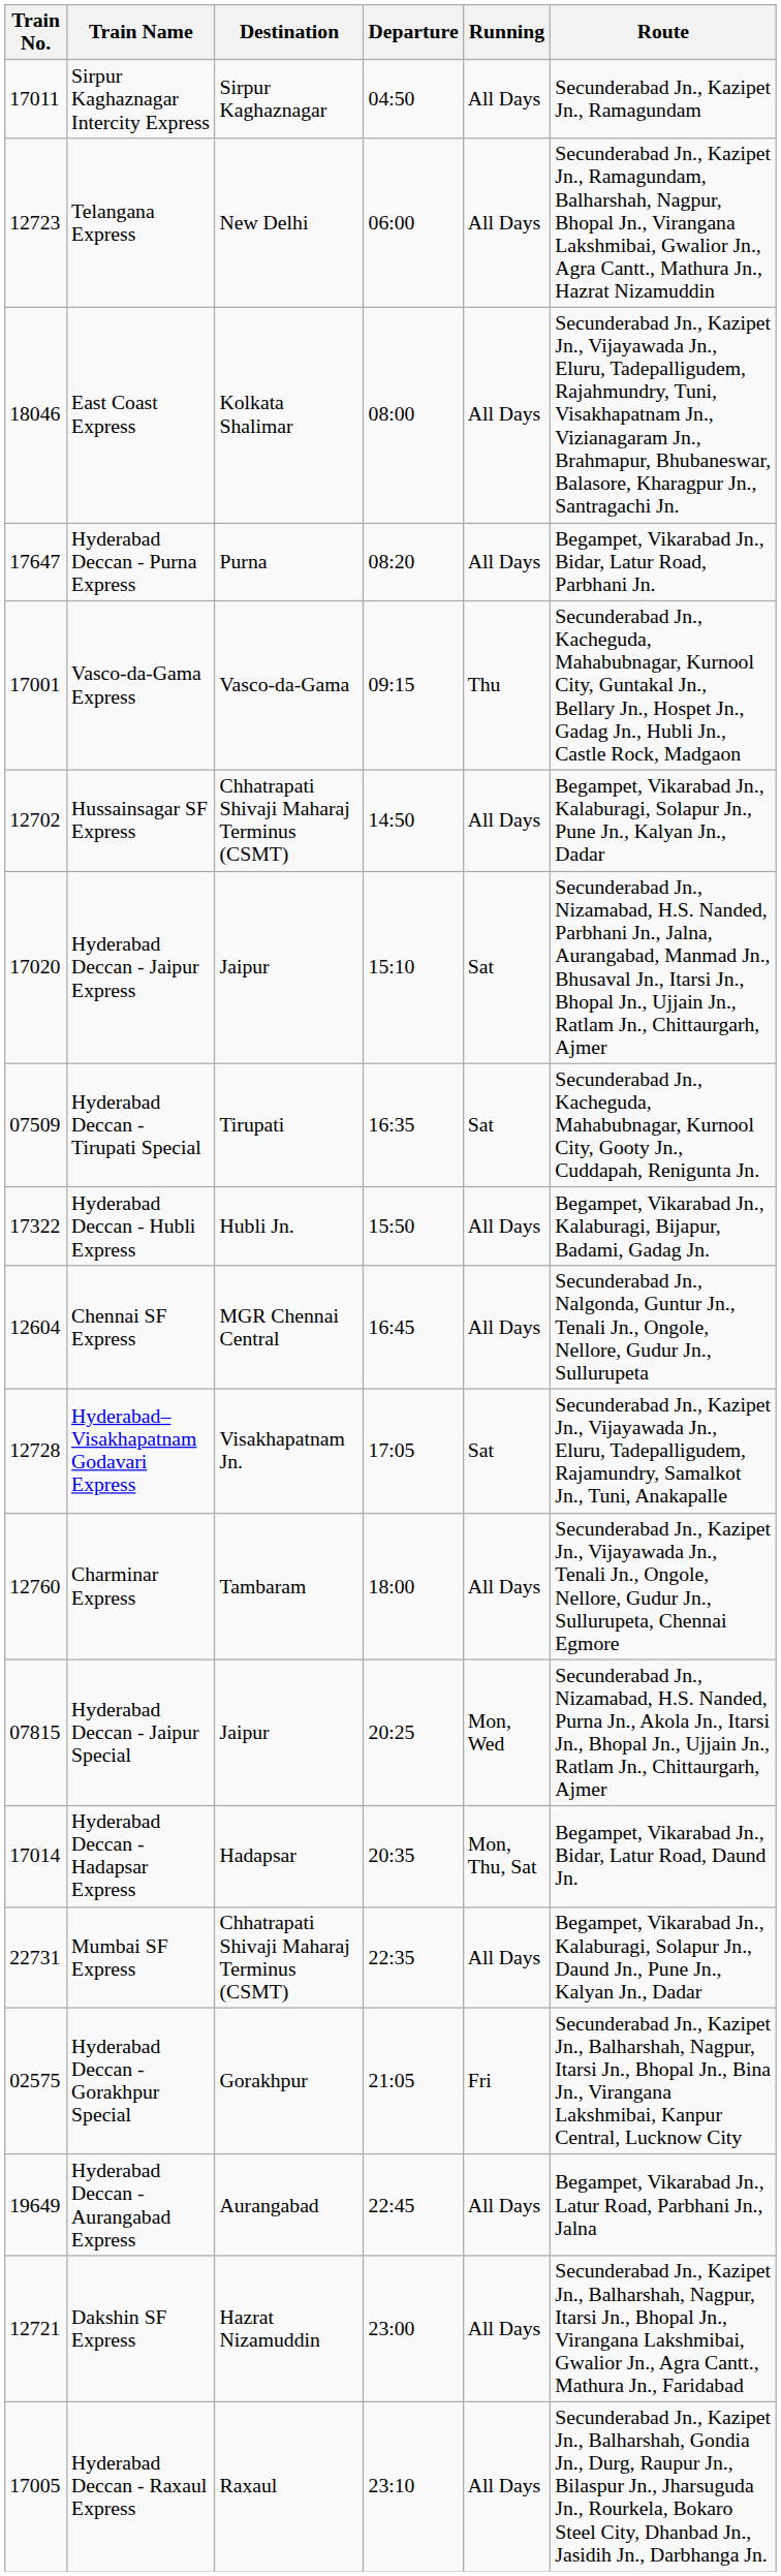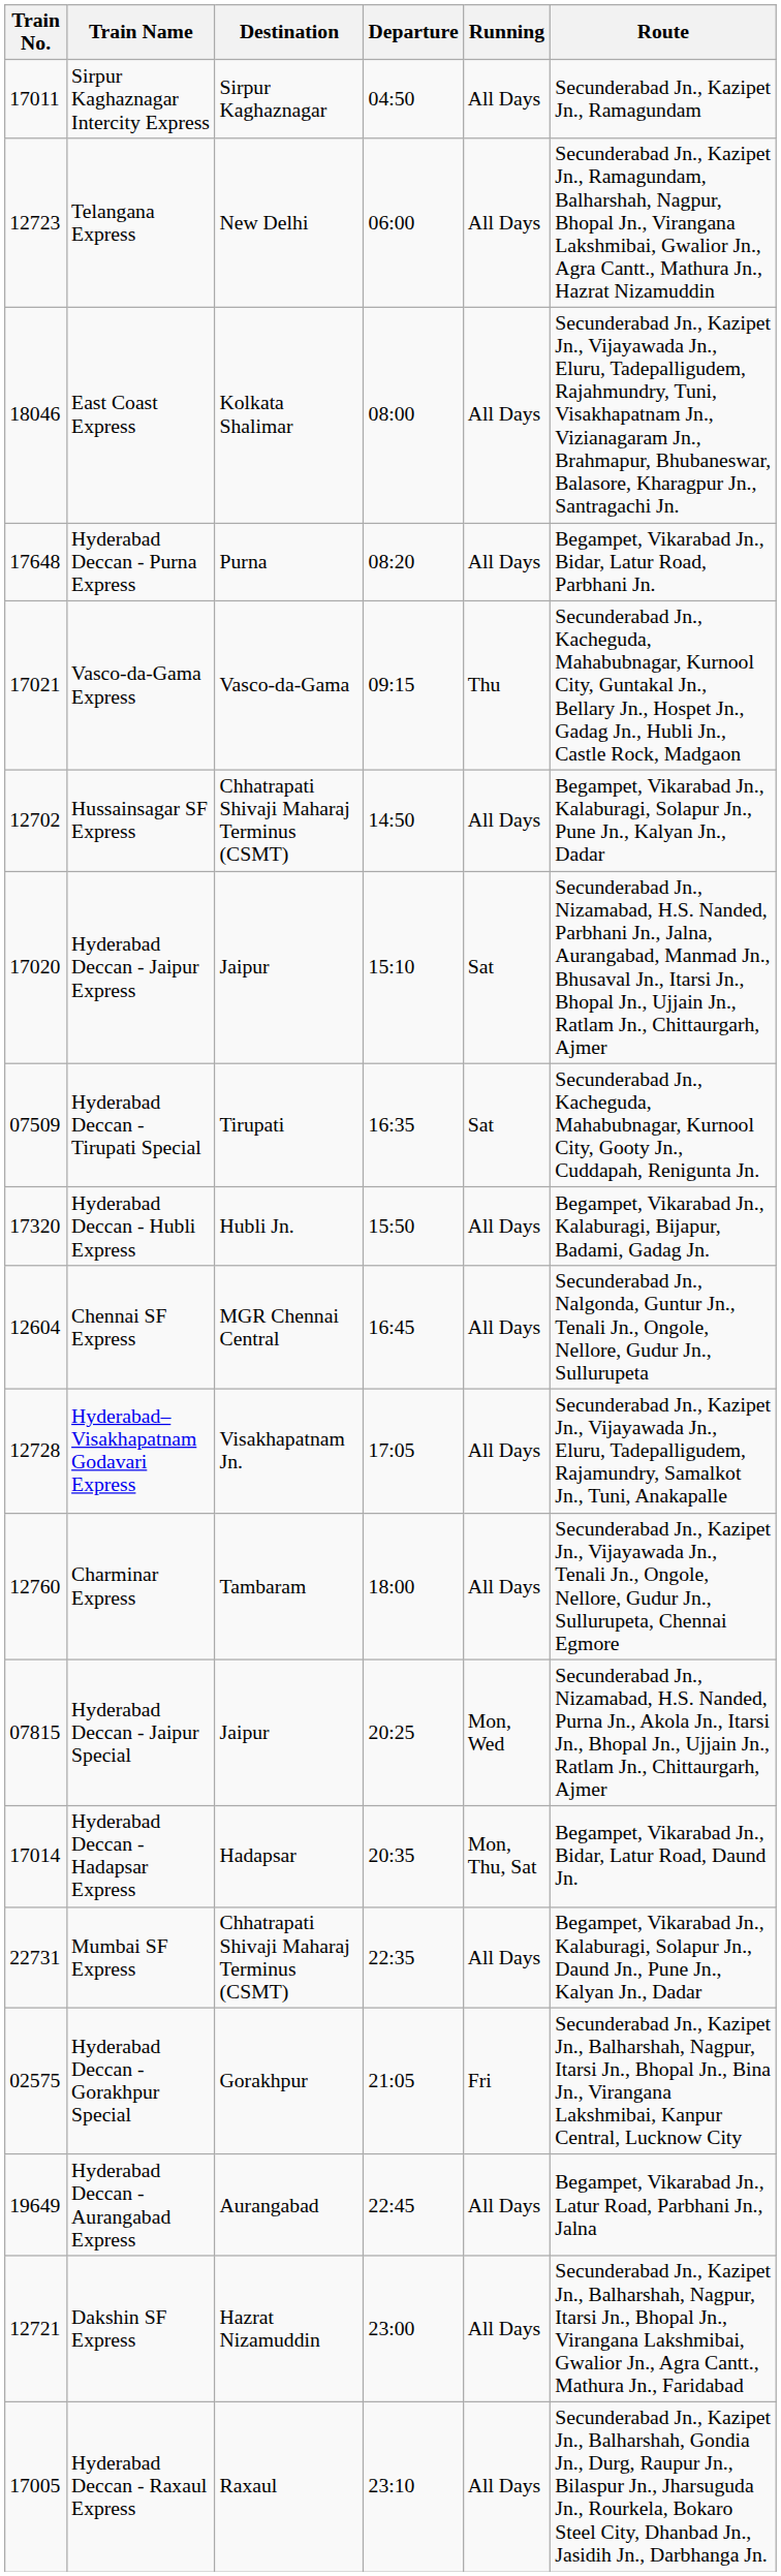 <table class="wikitable">
 <tr>
 <th>Train No.</th>
 <th>Train Name</th>
 <th>Destination</th>
 <th>Departure</th>
 <th>Running</th>
 <th>Route</th>
 </tr>
 <tr>
 <td>17011</td>
 <td>Sirpur Kaghaznagar Intercity Express</td>
 <td>Sirpur Kaghaznagar</td>
 <td>04:50</td>
 <td>All Days</td>
 <td>Secunderabad Jn., Kazipet Jn., Ramagundam</td>
 </tr>
 <tr>
 <td>12723</td>
 <td>Telangana Express</td>
 <td>New Delhi</td>
 <td>06:00</td>
 <td>All Days</td>
 <td>Secunderabad Jn., Kazipet Jn., Ramagundam, Balharshah, Nagpur, Bhopal Jn., Virangana Lakshmibai, Gwalior Jn., Agra Cantt., Mathura Jn., Hazrat Nizamuddin</td>
 </tr>
 <tr>
 <td>18046</td>
 <td>East Coast Express</td>
 <td>Kolkata Shalimar</td>
 <td>08:00</td>
 <td>All Days</td>
 <td>Secunderabad Jn., Kazipet Jn., Vijayawada Jn., Eluru, Tadepalligudem, Rajahmundry, Tuni, Visakhapatnam Jn., Vizianagaram Jn., Brahmapur, Bhubaneswar, Balasore, Kharagpur Jn., Santragachi Jn.</td>
 </tr>
 <tr>
-<td>17647</td>
+<td>17648</td>
 <td>Hyderabad Deccan - Purna Express</td>
 <td>Purna</td>
 <td>08:20</td>
 <td>All Days</td>
 <td>Begampet, Vikarabad Jn., Bidar, Latur Road, Parbhani Jn.</td>
 </tr>
 <tr>
-<td>17001</td>
+<td>17021</td>
 <td>Vasco-da-Gama Express</td>
 <td>Vasco-da-Gama</td>
 <td>09:15</td>
 <td>Thu</td>
 <td>Secunderabad Jn., Kacheguda, Mahabubnagar, Kurnool City, Guntakal Jn., Bellary Jn., Hospet Jn., Gadag Jn., Hubli Jn., Castle Rock, Madgaon</td>
 </tr>
 <tr>
 <td>12702</td>
 <td>Hussainsagar SF Express</td>
 <td>Chhatrapati Shivaji Maharaj Terminus (CSMT)</td>
 <td>14:50</td>
 <td>All Days</td>
 <td>Begampet, Vikarabad Jn., Kalaburagi, Solapur Jn., Pune Jn., Kalyan Jn., Dadar</td>
 </tr>
 <tr>
 <td>17020</td>
 <td>Hyderabad Deccan - Jaipur Express</td>
 <td>Jaipur</td>
 <td>15:10</td>
 <td>Sat</td>
 <td>Secunderabad Jn., Nizamabad, H.S. Nanded, Parbhani Jn., Jalna, Aurangabad, Manmad Jn., Bhusaval Jn., Itarsi Jn., Bhopal Jn., Ujjain Jn., Ratlam Jn., Chittaurgarh, Ajmer</td>
 </tr>
 <tr>
 <td>07509</td>
 <td>Hyderabad Deccan - Tirupati Special</td>
 <td>Tirupati</td>
 <td>16:35</td>
 <td>Sat</td>
 <td>Secunderabad Jn., Kacheguda, Mahabubnagar, Kurnool City, Gooty Jn., Cuddapah, Renigunta Jn.</td>
 </tr>
 <tr>
-<td>17322</td>
+<td>17320</td>
 <td>Hyderabad Deccan - Hubli Express</td>
 <td>Hubli Jn.</td>
 <td>15:50</td>
 <td>All Days</td>
 <td>Begampet, Vikarabad Jn., Kalaburagi, Bijapur, Badami, Gadag Jn.</td>
 </tr>
 <tr>
 <td>12604</td>
 <td>Chennai SF Express</td>
 <td>MGR Chennai Central</td>
 <td>16:45</td>
 <td>All Days</td>
 <td>Secunderabad Jn., Nalgonda, Guntur Jn., Tenali Jn., Ongole, Nellore, Gudur Jn., Sullurupeta</td>
 </tr>
 <tr>
 <td>12728</td>
 <td><a href='#'>Hyderabad–Visakhapatnam Godavari Express</a></td>
 <td>Visakhapatnam Jn.</td>
 <td>17:05</td>
-<td>Sat</td>
+<td>All Days</td>
 <td>Secunderabad Jn., Kazipet Jn., Vijayawada Jn., Eluru, Tadepalligudem, Rajamundry, Samalkot Jn., Tuni, Anakapalle</td>
 </tr>
 <tr>
 <td>12760</td>
 <td>Charminar Express</td>
 <td>Tambaram</td>
 <td>18:00</td>
 <td>All Days</td>
 <td>Secunderabad Jn., Kazipet Jn., Vijayawada Jn., Tenali Jn., Ongole, Nellore, Gudur Jn., Sullurupeta, Chennai Egmore</td>
 </tr>
 <tr>
 <td>07815</td>
 <td>Hyderabad Deccan - Jaipur Special</td>
 <td>Jaipur</td>
 <td>20:25</td>
 <td>Mon, Wed</td>
 <td>Secunderabad Jn., Nizamabad, H.S. Nanded, Purna Jn., Akola Jn., Itarsi Jn., Bhopal Jn., Ujjain Jn., Ratlam Jn., Chittaurgarh, Ajmer</td>
 </tr>
 <tr>
 <td>17014</td>
 <td>Hyderabad Deccan - Hadapsar Express</td>
 <td>Hadapsar</td>
 <td>20:35</td>
 <td>Mon, Thu, Sat</td>
 <td>Begampet, Vikarabad Jn., Bidar, Latur Road, Daund Jn.</td>
 </tr>
 <tr>
 <td>22731</td>
 <td>Mumbai SF Express</td>
 <td>Chhatrapati Shivaji Maharaj Terminus (CSMT)</td>
 <td>22:35</td>
 <td>All Days</td>
 <td>Begampet, Vikarabad Jn., Kalaburagi, Solapur Jn., Daund Jn., Pune Jn., Kalyan Jn., Dadar</td>
 </tr>
 <tr>
 <td>02575</td>
 <td>Hyderabad Deccan - Gorakhpur Special</td>
 <td>Gorakhpur</td>
 <td>21:05</td>
 <td>Fri</td>
 <td>Secunderabad Jn., Kazipet Jn., Balharshah, Nagpur, Itarsi Jn., Bhopal Jn., Bina Jn., Virangana Lakshmibai, Kanpur Central, Lucknow City</td>
 </tr>
 <tr>
 <td>19649</td>
 <td>Hyderabad Deccan - Aurangabad Express</td>
 <td>Aurangabad</td>
 <td>22:45</td>
 <td>All Days</td>
 <td>Begampet, Vikarabad Jn., Latur Road, Parbhani Jn., Jalna</td>
 </tr>
 <tr>
 <td>12721</td>
 <td>Dakshin SF Express</td>
 <td>Hazrat Nizamuddin</td>
 <td>23:00</td>
 <td>All Days</td>
 <td>Secunderabad Jn., Kazipet Jn., Balharshah, Nagpur, Itarsi Jn., Bhopal Jn., Virangana Lakshmibai, Gwalior Jn., Agra Cantt., Mathura Jn., Faridabad</td>
 </tr>
 <tr>
 <td>17005</td>
 <td>Hyderabad Deccan - Raxaul Express</td>
 <td>Raxaul</td>
 <td>23:10</td>
 <td>All Days</td>
 <td>Secunderabad Jn., Kazipet Jn., Balharshah, Gondia Jn., Durg, Raupur Jn., Bilaspur Jn., Jharsuguda Jn., Rourkela, Bokaro Steel City, Dhanbad Jn., Jasidih Jn., Darbhanga Jn.</td>
 </tr>
 </table>
